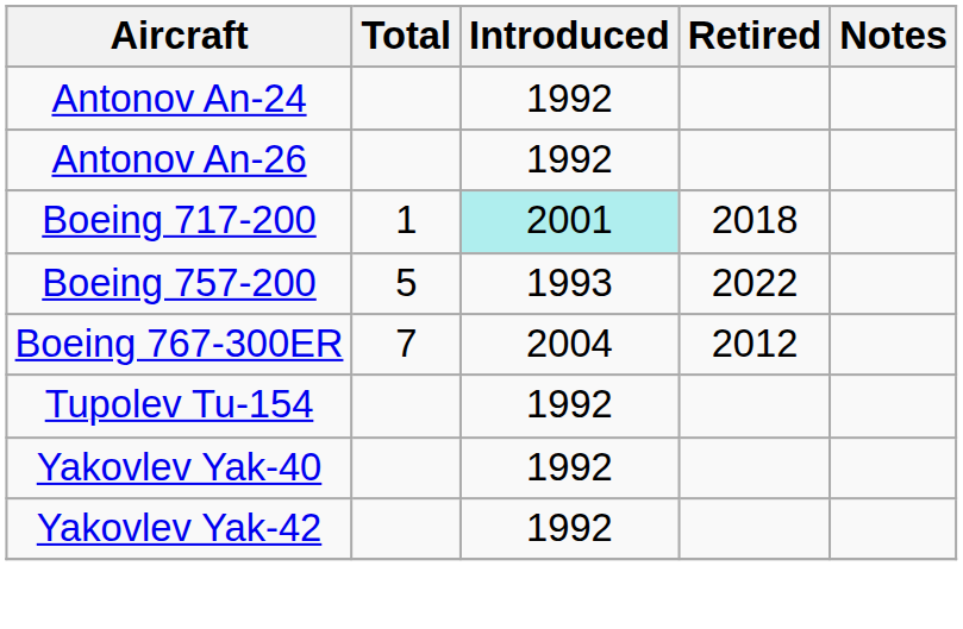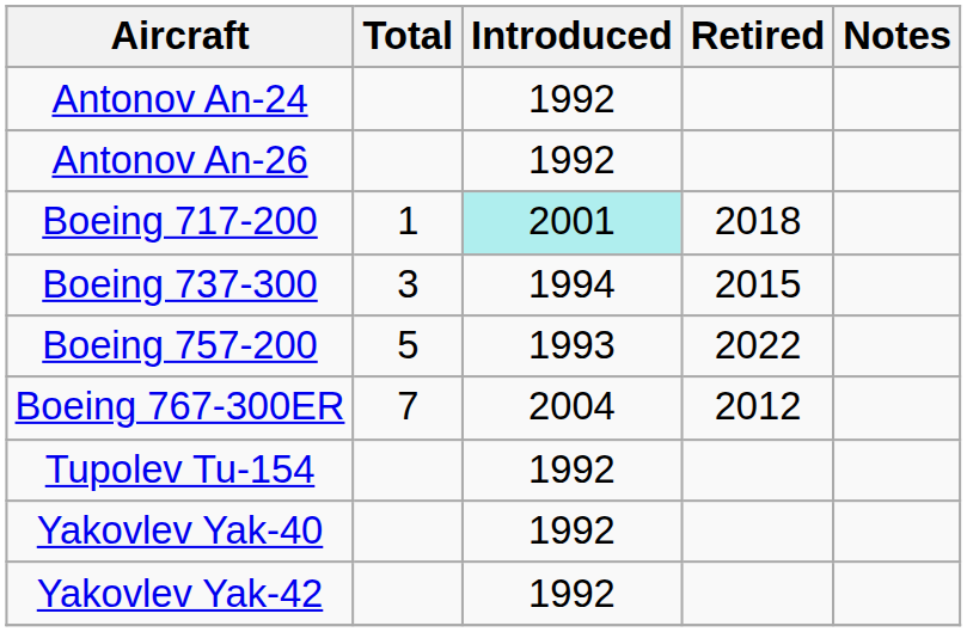 <table class="wikitable" style="text-align:center; margin:auto;">
 <tr>
 <th>Aircraft</th>
 <th>Total</th>
 <th>Introduced</th>
 <th>Retired</th>
 <th>Notes</th>
 </tr>
 <tr>
 <td><a href='#'>Antonov An-24</a></td>
 <td></td>
 <td>1992</td>
 <td></td>
 <td></td>
 </tr>
 <tr>
 <td><a href='#'>Antonov An-26</a></td>
 <td></td>
 <td>1992</td>
 <td></td>
 <td></td>
 </tr>
 <tr>
 <td><a href='#'>Boeing 717-200</a></td>
 <td>1</td>
 <td style="background: paleturquoise;">2001</td>
 <td>2018</td>
+<td></td>
+</tr>
+<tr>
+<td><a href='#'>Boeing 737-300</a></td>
+<td>3</td>
+<td>1994</td>
+<td>2015</td>
 <td></td>
 </tr>
 <tr>
 <td><a href='#'>Boeing 757-200</a></td>
 <td>5</td>
 <td>1993</td>
 <td>2022</td>
 <td></td>
 </tr>
 <tr>
 <td><a href='#'>Boeing 767-300ER</a></td>
 <td>7</td>
 <td>2004</td>
 <td>2012</td>
 <td></td>
 </tr>
 <tr>
 <td><a href='#'>Tupolev Tu-154</a></td>
 <td></td>
 <td>1992</td>
 <td></td>
 <td></td>
 </tr>
 <tr>
 <td><a href='#'>Yakovlev Yak-40</a></td>
 <td></td>
 <td>1992</td>
 <td></td>
 <td></td>
 </tr>
 <tr>
 <td><a href='#'>Yakovlev Yak-42</a></td>
 <td></td>
 <td>1992</td>
 <td></td>
 <td></td>
 </tr>
 <tr>
 </tr>
 </table>
